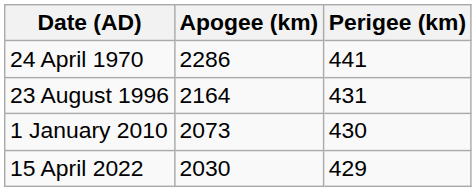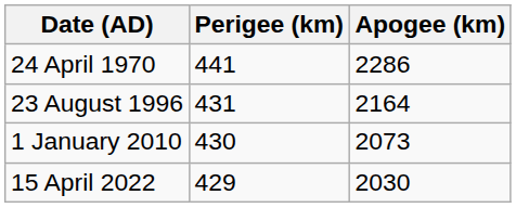 <table class="wikitable">
 <tr>
 <th>Date (AD)</th>
+<th>Perigee (km)</th>
 <th>Apogee (km)</th>
-<th>Perigee (km)</th>
 </tr>
 <tr>
 <td>24 April 1970</td>
+<td>441</td>
 <td>2286</td>
-<td>441</td>
 </tr>
 <tr>
 <td>23 August 1996</td>
+<td>431</td>
 <td>2164</td>
-<td>431</td>
 </tr>
 <tr>
 <td>1 January 2010</td>
+<td>430</td>
 <td>2073</td>
-<td>430</td>
 </tr>
 <tr>
 <td>15 April 2022</td>
+<td>429</td>
 <td>2030</td>
-<td>429</td>
 </tr>
 </table>
